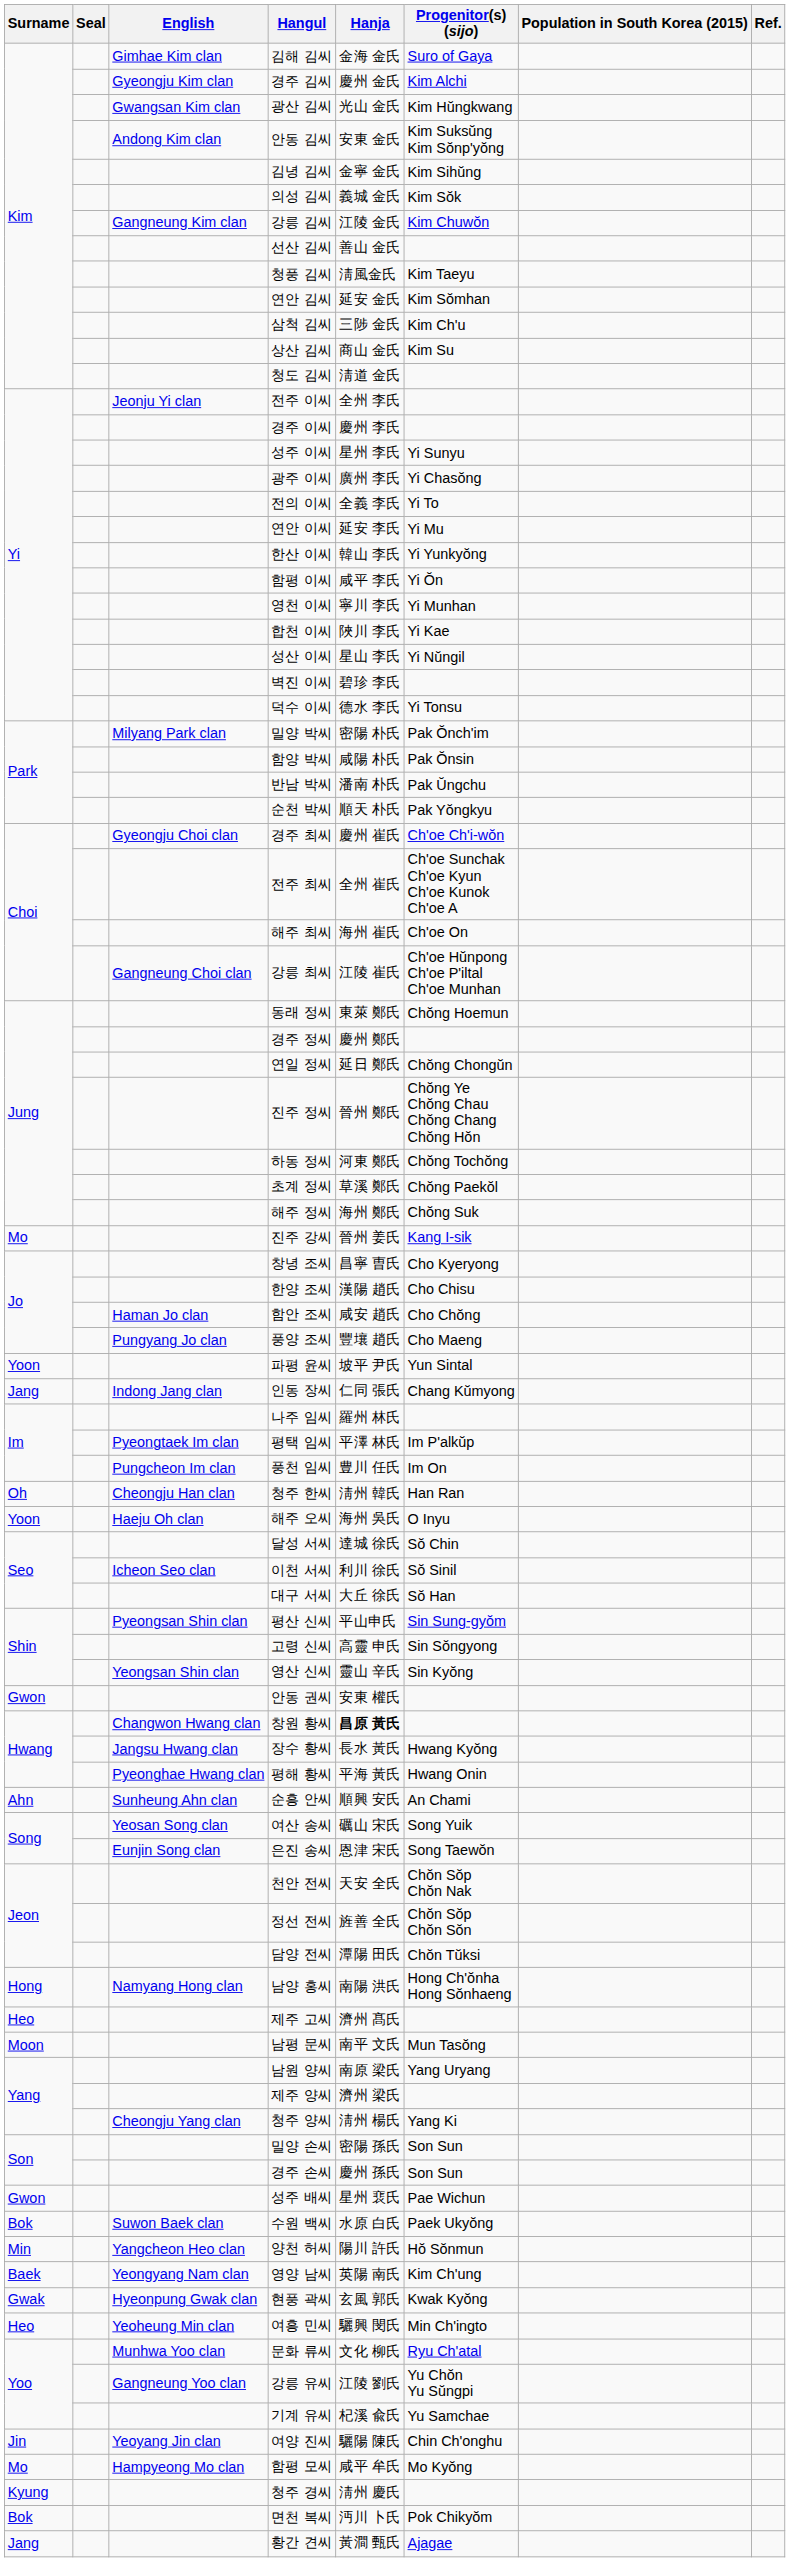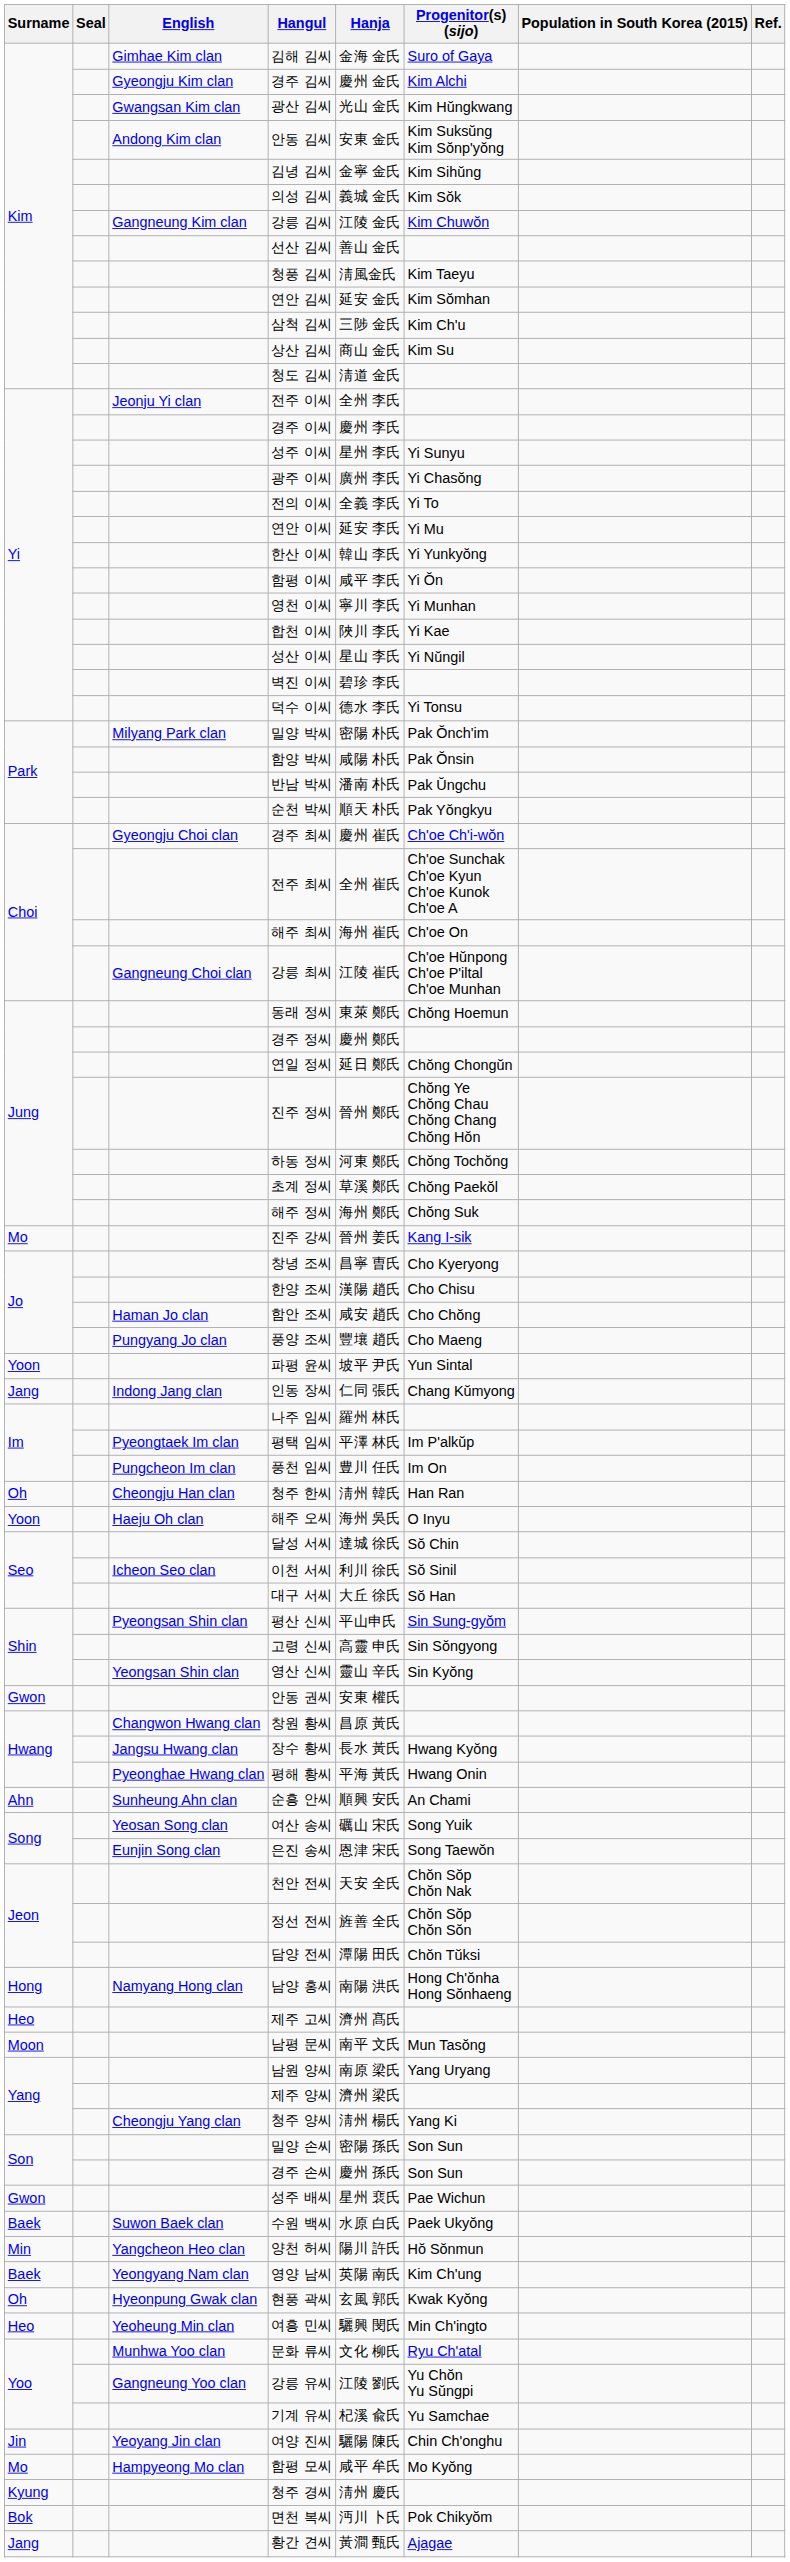 <table class="wikitable sortable sticky-header-multi">
 <tr>
 <th>Surname</th>
 <th>Seal</th>
 <th><a href='#'>English</a></th>
 <th><a href='#'>Hangul</a></th>
 <th><a href='#'>Hanja</a></th>
 <th><a href='#'>Progenitor</a>(s)<br>(<em>sijo</em>)</th>
 <th>Population in South Korea (2015)</th>
 <th>Ref.</th>
 </tr>
 <tr>
 <td rowspan="13"><a href='#'>Kim</a></td>
 <td></td>
 <td><a href='#'>Gimhae Kim clan</a></td>
 <td>김해 김씨</td>
 <td>金海 金氏</td>
 <td><a href='#'>Suro of Gaya</a></td>
 <td></td>
 <td></td>
 </tr>
 <tr>
 <td></td>
 <td><a href='#'>Gyeongju Kim clan</a></td>
 <td>경주 김씨</td>
 <td>慶州 金氏</td>
 <td><a href='#'>Kim Alchi</a></td>
 <td></td>
 <td></td>
 </tr>
 <tr>
 <td></td>
 <td><a href='#'>Gwangsan Kim clan</a></td>
 <td>광산 김씨</td>
 <td>光山 金氏</td>
 <td>Kim Hŭngkwang</td>
 <td></td>
 <td></td>
 </tr>
 <tr>
 <td></td>
 <td><a href='#'>Andong Kim clan</a></td>
 <td>안동 김씨</td>
 <td>安東 金氏</td>
 <td>Kim Suksŭng<br>Kim Sŏnp'yŏng</td>
 <td></td>
 <td></td>
 </tr>
 <tr>
 <td></td>
 <td></td>
 <td>김녕 김씨</td>
 <td>金寧 金氏</td>
 <td>Kim Sihŭng</td>
 <td></td>
 <td></td>
 </tr>
 <tr>
 <td></td>
 <td></td>
 <td>의성 김씨</td>
 <td>義城 金氏</td>
 <td>Kim Sŏk</td>
 <td></td>
 <td></td>
 </tr>
 <tr>
 <td></td>
 <td><a href='#'>Gangneung Kim clan</a></td>
 <td>강릉 김씨</td>
 <td>江陵 金氏</td>
 <td><a href='#'>Kim Chuwŏn</a></td>
 <td></td>
 <td></td>
 </tr>
 <tr>
 <td></td>
 <td></td>
 <td>선산 김씨</td>
 <td>善山 金氏</td>
 <td></td>
 <td></td>
 <td></td>
 </tr>
 <tr>
 <td></td>
 <td></td>
 <td>청풍 김씨</td>
 <td>淸風金氏</td>
 <td>Kim Taeyu</td>
 <td></td>
 <td></td>
 </tr>
 <tr>
 <td></td>
 <td></td>
 <td>연안 김씨</td>
 <td>延安 金氏</td>
 <td>Kim Sŏmhan</td>
 <td></td>
 <td></td>
 </tr>
 <tr>
 <td></td>
 <td></td>
 <td>삼척 김씨</td>
 <td>三陟 金氏</td>
 <td>Kim Ch'u</td>
 <td></td>
 <td></td>
 </tr>
 <tr>
 <td></td>
 <td></td>
 <td>상산 김씨</td>
 <td>商山 金氏</td>
 <td>Kim Su</td>
 <td></td>
 <td></td>
 </tr>
 <tr>
 <td></td>
 <td></td>
 <td>청도 김씨</td>
 <td>淸道 金氏</td>
 <td></td>
 <td></td>
 <td></td>
 </tr>
 <tr>
 <td rowspan="13"><a href='#'>Yi</a></td>
 <td></td>
 <td><a href='#'>Jeonju Yi clan</a></td>
 <td>전주 이씨</td>
 <td>全州 李氏</td>
 <td></td>
 <td></td>
 <td></td>
 </tr>
 <tr>
 <td></td>
 <td></td>
 <td>경주 이씨</td>
 <td>慶州 李氏</td>
 <td></td>
 <td></td>
 <td></td>
 </tr>
 <tr>
 <td></td>
 <td></td>
 <td>성주 이씨</td>
 <td>星州 李氏</td>
 <td>Yi Sunyu</td>
 <td></td>
 <td></td>
 </tr>
 <tr>
 <td></td>
 <td></td>
 <td>광주 이씨</td>
 <td>廣州 李氏</td>
 <td>Yi Chasŏng</td>
 <td></td>
 <td></td>
 </tr>
 <tr>
 <td></td>
 <td></td>
 <td>전의 이씨</td>
 <td>全義 李氏</td>
 <td>Yi To</td>
 <td></td>
 <td></td>
 </tr>
 <tr>
 <td></td>
 <td></td>
 <td>연안 이씨</td>
 <td>延安 李氏</td>
 <td>Yi Mu</td>
 <td></td>
 <td></td>
 </tr>
 <tr>
 <td></td>
 <td></td>
 <td>한산 이씨</td>
 <td>韓山 李氏</td>
 <td>Yi Yunkyŏng</td>
 <td></td>
 <td></td>
 </tr>
 <tr>
 <td></td>
 <td></td>
 <td>함평 이씨</td>
 <td>咸平 李氏</td>
 <td>Yi Ŏn</td>
 <td></td>
 <td></td>
 </tr>
 <tr>
 <td></td>
 <td></td>
 <td>영천 이씨</td>
 <td>寧川 李氏</td>
 <td>Yi Munhan</td>
 <td></td>
 <td></td>
 </tr>
 <tr>
 <td></td>
 <td></td>
 <td>합천 이씨</td>
 <td>陜川 李氏</td>
 <td>Yi Kae</td>
 <td></td>
 <td></td>
 </tr>
 <tr>
 <td></td>
 <td></td>
 <td>성산 이씨</td>
 <td>星山 李氏</td>
 <td>Yi Nŭngil</td>
 <td></td>
 <td></td>
 </tr>
 <tr>
 <td></td>
 <td></td>
 <td>벽진 이씨</td>
 <td>碧珍 李氏</td>
 <td></td>
 <td></td>
 <td></td>
 </tr>
 <tr>
 <td></td>
 <td></td>
 <td>덕수 이씨</td>
 <td>德水 李氏</td>
 <td>Yi Tonsu</td>
 <td></td>
 <td></td>
 </tr>
 <tr>
 <td rowspan="4"><a href='#'>Park</a></td>
 <td></td>
 <td><a href='#'>Milyang Park clan</a></td>
 <td>밀양 박씨</td>
 <td>密陽 朴氏</td>
 <td>Pak Ŏnch'im</td>
 <td></td>
 <td></td>
 </tr>
 <tr>
 <td></td>
 <td></td>
 <td>함양 박씨</td>
 <td>咸陽 朴氏</td>
 <td>Pak Ŏnsin</td>
 <td></td>
 <td></td>
 </tr>
 <tr>
 <td></td>
 <td></td>
 <td>반남 박씨</td>
 <td>潘南 朴氏</td>
 <td>Pak Ŭngchu</td>
 <td></td>
 <td></td>
 </tr>
 <tr>
 <td></td>
 <td></td>
 <td>순천 박씨</td>
 <td>順天 朴氏</td>
 <td>Pak Yŏngkyu</td>
 <td></td>
 <td></td>
 </tr>
 <tr>
 <td rowspan="4"><a href='#'>Choi</a></td>
 <td></td>
 <td><a href='#'>Gyeongju Choi clan</a></td>
 <td>경주 최씨</td>
 <td>慶州 崔氏</td>
 <td><a href='#'>Ch'oe Ch'i-wŏn</a></td>
 <td></td>
 <td></td>
 </tr>
 <tr>
 <td></td>
 <td></td>
 <td>전주 최씨</td>
 <td>全州 崔氏</td>
 <td>Ch'oe Sunchak<br>Ch'oe Kyun<br>Ch'oe Kunok<br>Ch'oe A</td>
 <td></td>
 <td></td>
 </tr>
 <tr>
 <td></td>
 <td></td>
 <td>해주 최씨</td>
 <td>海州 崔氏</td>
 <td>Ch'oe On</td>
 <td></td>
 <td></td>
 </tr>
 <tr>
 <td></td>
 <td><a href='#'>Gangneung Choi clan</a></td>
 <td>강릉 최씨</td>
 <td>江陵 崔氏</td>
 <td>Ch'oe Hŭnpong<br>Ch'oe P'iltal<br>Ch'oe Munhan</td>
 <td></td>
 <td></td>
 </tr>
 <tr>
 <td rowspan="7"><a href='#'>Jung</a></td>
 <td></td>
 <td></td>
 <td>동래 정씨</td>
 <td>東萊 鄭氏</td>
 <td>Chŏng Hoemun</td>
 <td></td>
 <td></td>
 </tr>
 <tr>
 <td></td>
 <td></td>
 <td>경주 정씨</td>
 <td>慶州 鄭氏</td>
 <td></td>
 <td></td>
 <td></td>
 </tr>
 <tr>
 <td></td>
 <td></td>
 <td>연일 정씨</td>
 <td>延日 鄭氏</td>
 <td>Chŏng Chongŭn</td>
 <td></td>
 <td></td>
 </tr>
 <tr>
 <td></td>
 <td></td>
 <td>진주 정씨</td>
 <td>晉州 鄭氏</td>
 <td>Chŏng Ye<br>Chŏng Chau<br>Chŏng Chang<br>Chŏng Hŏn</td>
 <td></td>
 <td></td>
 </tr>
 <tr>
 <td></td>
 <td></td>
 <td>하동 정씨</td>
 <td>河東 鄭氏</td>
 <td>Chŏng Tochŏng</td>
 <td></td>
 <td></td>
 </tr>
 <tr>
 <td></td>
 <td></td>
 <td>초계 정씨</td>
 <td>草溪 鄭氏</td>
 <td>Chŏng Paekŏl</td>
 <td></td>
 <td></td>
 </tr>
 <tr>
 <td></td>
 <td></td>
 <td>해주 정씨</td>
 <td>海州 鄭氏</td>
 <td>Chŏng Suk</td>
 <td></td>
 <td></td>
 </tr>
 <tr>
 <td><a href='#'>Mo</a></td>
 <td></td>
 <td></td>
 <td>진주 강씨</td>
 <td>晉州 姜氏</td>
 <td><a href='#'>Kang I-sik</a></td>
 <td></td>
 <td></td>
 </tr>
 <tr>
 <td rowspan="4"><a href='#'>Jo</a></td>
 <td></td>
 <td></td>
 <td>창녕 조씨</td>
 <td>昌寧 曺氏</td>
 <td>Cho Kyeryong</td>
 <td></td>
 <td></td>
 </tr>
 <tr>
 <td></td>
 <td></td>
 <td>한양 조씨</td>
 <td>漢陽 趙氏</td>
 <td>Cho Chisu</td>
 <td></td>
 <td></td>
 </tr>
 <tr>
 <td></td>
 <td><a href='#'>Haman Jo clan</a></td>
 <td>함안 조씨</td>
 <td>咸安 趙氏</td>
 <td>Cho Chŏng</td>
 <td></td>
 <td></td>
 </tr>
 <tr>
 <td></td>
 <td><a href='#'>Pungyang Jo clan</a></td>
 <td>풍양 조씨</td>
 <td>豐壤 趙氏</td>
 <td>Cho Maeng</td>
 <td></td>
 <td></td>
 </tr>
 <tr>
 <td><a href='#'>Yoon</a></td>
 <td></td>
 <td></td>
 <td>파평 윤씨</td>
 <td>坡平 尹氏</td>
 <td>Yun Sintal</td>
 <td></td>
 <td></td>
 </tr>
 <tr>
 <td><a href='#'>Jang</a></td>
 <td></td>
 <td><a href='#'>Indong Jang clan</a></td>
 <td>인동 장씨</td>
 <td>仁同 張氏</td>
 <td>Chang Kŭmyong</td>
 <td></td>
 <td></td>
 </tr>
 <tr>
 <td rowspan="3"><a href='#'>Im</a></td>
 <td></td>
 <td></td>
 <td>나주 임씨</td>
 <td>羅州 林氏</td>
 <td></td>
 <td></td>
 <td></td>
 </tr>
 <tr>
 <td></td>
 <td><a href='#'>Pyeongtaek Im clan</a></td>
 <td>평택 임씨</td>
 <td>平澤 林氏</td>
 <td>Im P'alkŭp</td>
 <td></td>
 <td></td>
 </tr>
 <tr>
 <td></td>
 <td><a href='#'>Pungcheon Im clan</a></td>
 <td>풍천 임씨</td>
 <td>豊川 任氏</td>
 <td>Im On</td>
 <td></td>
 <td></td>
 </tr>
 <tr>
 <td><a href='#'>Oh</a></td>
 <td></td>
 <td><a href='#'>Cheongju Han clan</a></td>
 <td>청주 한씨</td>
 <td>淸州 韓氏</td>
 <td>Han Ran</td>
 <td></td>
 <td></td>
 </tr>
 <tr>
 <td><a href='#'>Yoon</a></td>
 <td></td>
 <td><a href='#'>Haeju Oh clan</a></td>
 <td>해주 오씨</td>
 <td>海州 吳氏</td>
 <td>O Inyu</td>
 <td></td>
 <td></td>
 </tr>
 <tr>
 <td rowspan="3"><a href='#'>Seo</a></td>
 <td></td>
 <td></td>
 <td>달성 서씨</td>
 <td>達城 徐氏</td>
 <td>Sŏ Chin</td>
 <td></td>
 <td></td>
 </tr>
 <tr>
 <td></td>
 <td><a href='#'>Icheon Seo clan</a></td>
 <td>이천 서씨</td>
 <td>利川 徐氏</td>
 <td>Sŏ Sinil</td>
 <td></td>
 <td></td>
 </tr>
 <tr>
 <td></td>
 <td></td>
 <td>대구 서씨</td>
 <td>大丘 徐氏</td>
 <td>Sŏ Han</td>
 <td></td>
 <td></td>
 </tr>
 <tr>
 <td rowspan="3"><a href='#'>Shin</a></td>
 <td></td>
 <td><a href='#'>Pyeongsan Shin clan</a></td>
 <td>평산 신씨</td>
 <td>平山申氏</td>
 <td><a href='#'>Sin Sung-gyŏm</a></td>
 <td></td>
 <td></td>
 </tr>
 <tr>
 <td></td>
 <td></td>
 <td>고령 신씨</td>
 <td>高靈 申氏</td>
 <td>Sin Sŏngyong</td>
 <td></td>
 <td></td>
 </tr>
 <tr>
 <td></td>
 <td><a href='#'>Yeongsan Shin clan</a></td>
 <td>영산 신씨</td>
 <td>靈山 辛氏</td>
 <td>Sin Kyŏng</td>
 <td></td>
 <td></td>
 </tr>
 <tr>
 <td><a href='#'>Gwon</a></td>
 <td></td>
 <td></td>
 <td>안동 권씨</td>
 <td>安東 權氏</td>
 <td></td>
 <td></td>
 <td></td>
 </tr>
 <tr>
 <td rowspan="3"><a href='#'>Hwang</a></td>
 <td></td>
 <td><a href='#'>Changwon Hwang clan</a></td>
 <td>창원 황씨</td>
-<td><strong>昌原 黃氏</strong></td>
+<td>昌原 黃氏</td>
 <td></td>
 <td></td>
 <td></td>
 </tr>
 <tr>
 <td></td>
 <td><a href='#'>Jangsu Hwang clan</a></td>
 <td>장수 황씨</td>
 <td>長水 黃氏</td>
 <td>Hwang Kyŏng</td>
 <td></td>
 <td></td>
 </tr>
 <tr>
 <td></td>
 <td><a href='#'>Pyeonghae Hwang clan</a></td>
 <td>평해 황씨</td>
 <td>平海 黃氏</td>
 <td>Hwang Onin</td>
 <td></td>
 <td></td>
 </tr>
 <tr>
 <td><a href='#'>Ahn</a></td>
 <td></td>
 <td><a href='#'>Sunheung Ahn clan</a></td>
 <td>순흥 안씨</td>
 <td>順興 安氏</td>
 <td>An Chami</td>
 <td></td>
 <td></td>
 </tr>
 <tr>
 <td rowspan="2"><a href='#'>Song</a></td>
 <td></td>
 <td><a href='#'>Yeosan Song clan</a></td>
 <td>여산 송씨</td>
 <td>礪山 宋氏</td>
 <td>Song Yuik</td>
 <td></td>
 <td></td>
 </tr>
 <tr>
 <td></td>
 <td><a href='#'>Eunjin Song clan</a></td>
 <td>은진 송씨</td>
 <td>恩津 宋氏</td>
 <td>Song Taewŏn</td>
 <td></td>
 <td></td>
 </tr>
 <tr>
 <td rowspan="3"><a href='#'>Jeon</a></td>
 <td></td>
 <td></td>
 <td>천안 전씨</td>
 <td>天安 全氏</td>
 <td>Chŏn Sŏp<br>Chŏn Nak</td>
 <td></td>
 <td></td>
 </tr>
 <tr>
 <td></td>
 <td></td>
 <td>정선 전씨</td>
 <td>旌善 全氏</td>
 <td>Chŏn Sŏp<br>Chŏn Sŏn</td>
 <td></td>
 <td></td>
 </tr>
 <tr>
 <td></td>
 <td></td>
 <td>담양 전씨</td>
 <td>潭陽 田氏</td>
 <td>Chŏn Tŭksi</td>
 <td></td>
 <td></td>
 </tr>
 <tr>
 <td><a href='#'>Hong</a></td>
 <td></td>
 <td><a href='#'>Namyang Hong clan</a></td>
 <td>남양 홍씨</td>
 <td>南陽 洪氏</td>
 <td>Hong Ch'ŏnha<br>Hong Sŏnhaeng</td>
 <td></td>
 <td></td>
 </tr>
 <tr>
 <td><a href='#'>Heo</a></td>
 <td></td>
 <td></td>
 <td>제주 고씨</td>
 <td>濟州 髙氏</td>
 <td></td>
 <td></td>
 <td></td>
 </tr>
 <tr>
 <td><a href='#'>Moon</a></td>
 <td></td>
 <td></td>
 <td>남평 문씨</td>
 <td>南平 文氏</td>
 <td>Mun Tasŏng</td>
 <td></td>
 <td></td>
 </tr>
 <tr>
 <td rowspan="3"><a href='#'>Yang</a></td>
 <td></td>
 <td></td>
 <td>남원 양씨</td>
 <td>南原 梁氏</td>
 <td>Yang Uryang</td>
 <td></td>
 <td></td>
 </tr>
 <tr>
 <td></td>
 <td></td>
 <td>제주 양씨</td>
 <td>濟州 梁氏</td>
 <td></td>
 <td></td>
 <td></td>
 </tr>
 <tr>
 <td></td>
 <td><a href='#'>Cheongju Yang clan</a></td>
 <td>청주 양씨</td>
 <td>淸州 楊氏</td>
 <td>Yang Ki</td>
 <td></td>
 <td></td>
 </tr>
 <tr>
 <td rowspan="2"><a href='#'>Son</a></td>
 <td></td>
 <td></td>
 <td>밀양 손씨</td>
 <td>密陽 孫氏</td>
 <td>Son Sun</td>
 <td></td>
 <td></td>
 </tr>
 <tr>
 <td></td>
 <td></td>
 <td>경주 손씨</td>
 <td>慶州 孫氏</td>
 <td>Son Sun</td>
 <td></td>
 <td></td>
 </tr>
 <tr>
 <td><a href='#'>Gwon</a></td>
 <td></td>
 <td></td>
 <td>성주 배씨</td>
 <td>星州 裵氏</td>
 <td>Pae Wichun</td>
 <td></td>
 <td></td>
 </tr>
 <tr>
-<td><a href='#'>Bok</a></td>
+<td><a href='#'>Baek</a></td>
 <td></td>
 <td><a href='#'>Suwon Baek clan</a></td>
 <td>수원 백씨</td>
 <td>水原 白氏</td>
 <td>Paek Ukyŏng</td>
 <td></td>
 <td></td>
 </tr>
 <tr>
 <td><a href='#'>Min</a></td>
 <td></td>
 <td><a href='#'>Yangcheon Heo clan</a></td>
 <td>양천 허씨</td>
 <td>陽川 許氏</td>
 <td>Hŏ Sŏnmun</td>
 <td></td>
 <td></td>
 </tr>
 <tr>
 <td><a href='#'>Baek</a></td>
 <td></td>
 <td><a href='#'>Yeongyang Nam clan</a></td>
 <td>영양 남씨</td>
 <td>英陽 南氏</td>
 <td>Kim Ch'ung</td>
 <td></td>
 <td></td>
 </tr>
 <tr>
-<td><a href='#'>Gwak</a></td>
+<td><a href='#'>Oh</a></td>
 <td></td>
 <td><a href='#'>Hyeonpung Gwak clan</a></td>
 <td>현풍 곽씨</td>
 <td>玄風 郭氏</td>
 <td>Kwak Kyŏng</td>
 <td></td>
 <td></td>
 </tr>
 <tr>
 <td><a href='#'>Heo</a></td>
 <td></td>
 <td><a href='#'>Yeoheung Min clan</a></td>
 <td>여흥 민씨</td>
 <td>驪興 閔氏</td>
 <td>Min Ch'ingto</td>
 <td></td>
 <td></td>
 </tr>
 <tr>
 <td rowspan="3"><a href='#'>Yoo</a></td>
 <td></td>
 <td><a href='#'>Munhwa Yoo clan</a></td>
 <td>문화 류씨</td>
 <td>文化 柳氏</td>
 <td><a href='#'>Ryu Ch'atal</a></td>
 <td></td>
 <td></td>
 </tr>
 <tr>
 <td></td>
 <td><a href='#'>Gangneung Yoo clan</a></td>
 <td>강릉 유씨</td>
 <td>江陵 劉氏</td>
 <td>Yu Chŏn<br>Yu Sŭngpi</td>
 <td></td>
 <td></td>
 </tr>
 <tr>
 <td></td>
 <td></td>
 <td>기계 유씨</td>
 <td>杞溪 兪氏</td>
 <td>Yu Samchae</td>
 <td></td>
 <td></td>
 </tr>
 <tr>
 <td><a href='#'>Jin</a></td>
 <td></td>
 <td><a href='#'>Yeoyang Jin clan</a></td>
 <td>여양 진씨</td>
 <td>驪陽 陳氏</td>
 <td>Chin Ch'onghu</td>
 <td></td>
 <td></td>
 </tr>
 <tr>
 <td><a href='#'>Mo</a></td>
 <td></td>
 <td><a href='#'>Hampyeong Mo clan</a></td>
 <td>함평 모씨</td>
 <td>咸平 牟氏</td>
 <td>Mo Kyŏng</td>
 <td></td>
 <td></td>
 </tr>
 <tr>
 <td><a href='#'>Kyung</a></td>
 <td></td>
 <td></td>
 <td>청주 경씨</td>
 <td>淸州 慶氏</td>
 <td></td>
 <td></td>
 <td></td>
 </tr>
 <tr>
 <td><a href='#'>Bok</a></td>
 <td></td>
 <td></td>
 <td>면천 복씨</td>
 <td>沔川 卜氏</td>
 <td>Pok Chikyŏm</td>
 <td></td>
 <td></td>
 </tr>
 <tr>
 <td><a href='#'>Jang</a></td>
 <td></td>
 <td></td>
 <td>황간 견씨</td>
 <td>黃澗 甄氏</td>
 <td><a href='#'>Ajagae</a></td>
 <td></td>
 <td></td>
 </tr>
 </table>
